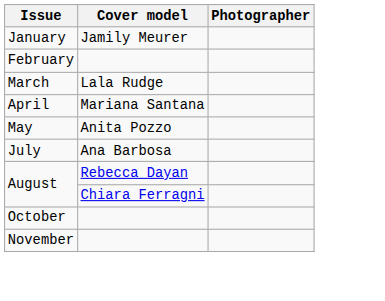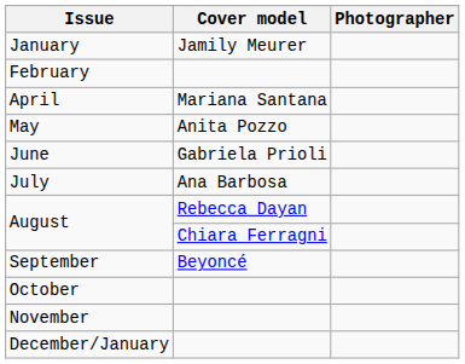 <table class="sortable wikitable">
 <tr>
 <th>Issue</th>
 <th>Cover model</th>
 <th>Photographer</th>
 </tr>
 <tr>
 <td>January</td>
 <td>Jamily Meurer</td>
 <td></td>
 </tr>
 <tr>
 <td>February</td>
 <td></td>
 <td></td>
 </tr>
 <tr>
-<td>March</td>
-<td>Lala Rudge</td>
-<td></td>
-</tr>
-<tr>
 <td>April</td>
 <td>Mariana Santana</td>
 <td></td>
 </tr>
 <tr>
 <td>May</td>
 <td>Anita Pozzo</td>
+<td></td>
+</tr>
+<tr>
+<td>June</td>
+<td>Gabriela Prioli</td>
 <td></td>
 </tr>
 <tr>
 <td>July</td>
 <td>Ana Barbosa</td>
 <td></td>
 </tr>
 <tr>
 <td rowspan="2">August</td>
 <td><a href='#'>Rebecca Dayan</a></td>
 <td></td>
 </tr>
 <tr>
 <td><a href='#'>Chiara Ferragni</a></td>
 <td></td>
 </tr>
 <tr>
+<td>September</td>
+<td><a href='#'>Beyoncé</a></td>
+<td></td>
+</tr>
+<tr>
 <td>October</td>
 <td></td>
 <td></td>
 </tr>
 <tr>
 <td>November</td>
 <td></td>
 <td></td>
 </tr>
+<tr>
+<td>December/January</td>
+<td></td>
+<td></td>
+</tr>
 </table>
